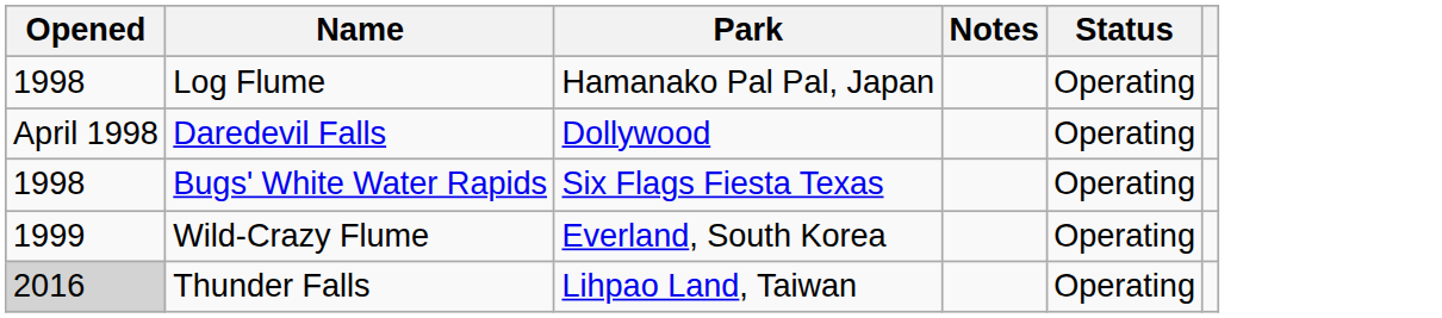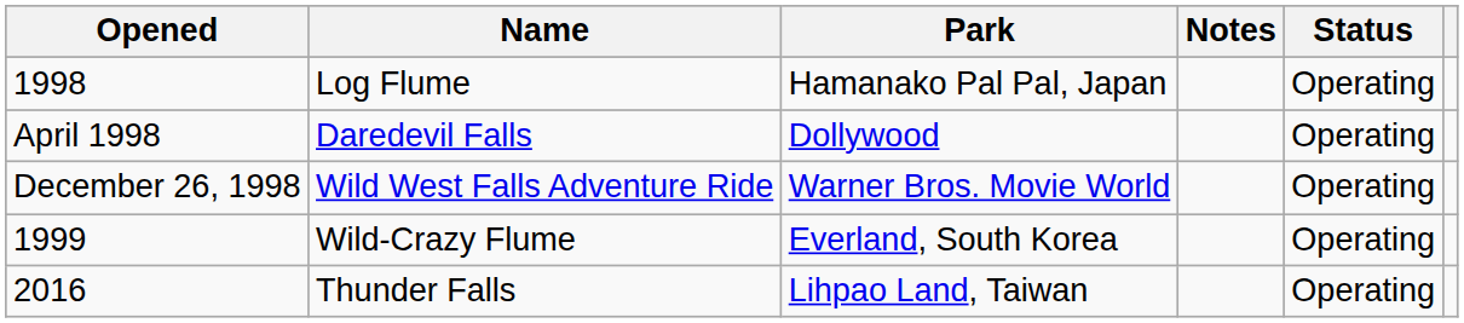 <table class="wikitable sortable">
 <tr>
 <th>Opened</th>
 <th>Name</th>
 <th>Park</th>
 <th>Notes</th>
 <th>Status</th>
 <th class="unsortable"></th>
 </tr>
 <tr>
 <td>1998</td>
 <td>Log Flume</td>
 <td>Hamanako Pal Pal, Japan</td>
 <td></td>
 <td>Operating</td>
 <td></td>
 </tr>
 <tr>
 <td 1998-04>April 1998</td>
 <td><a href='#'>Daredevil Falls</a></td>
 <td><a href='#'>Dollywood</a></td>
 <td></td>
 <td>Operating</td>
 <td></td>
 </tr>
 <tr>
-<td>1998</td>
-<td><a href='#'>Bugs' White Water Rapids</a></td>
-<td><a href='#'>Six Flags Fiesta Texas</a></td>
+<td 1998-12-26>December 26, 1998</td>
+<td><a href='#'>Wild West Falls Adventure Ride</a></td>
+<td><a href='#'>Warner Bros. Movie World</a></td>
 <td></td>
 <td>Operating</td>
 <td></td>
 </tr>
 <tr>
 <td>1999</td>
 <td>Wild-Crazy Flume</td>
 <td><a href='#'>Everland</a>, South Korea</td>
 <td></td>
 <td>Operating</td>
 <td></td>
 </tr>
 <tr>
-<td style="background: lightgrey;">2016</td>
+<td>2016</td>
 <td>Thunder Falls</td>
 <td><a href='#'>Lihpao Land</a>, Taiwan</td>
 <td></td>
 <td>Operating</td>
 <td></td>
 </tr>
 </table>
